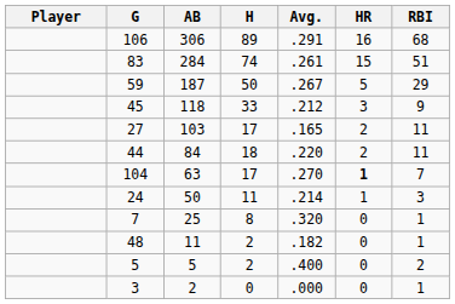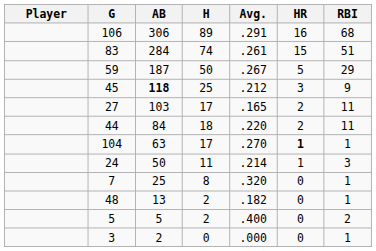 <table class="wikitable sortable">
 <tr>
 <th bgcolor="#DDDDFF" width="16%">Player</th>
 <th bgcolor="#DDDDFF" width="9%">G</th>
 <th bgcolor="#DDDDFF" width="9%">AB</th>
 <th bgcolor="#DDDDFF" width="9%">H</th>
 <th bgcolor="#DDDDFF" width="9%">Avg.</th>
 <th bgcolor="#DDDDFF" width="9%">HR</th>
 <th bgcolor="#DDDDFF" width="9%">RBI</th>
 </tr>
 <tr align="center">
 <td></td>
 <td>106</td>
 <td>306</td>
 <td>89</td>
 <td>.291</td>
 <td>16</td>
 <td>68</td>
 </tr>
 <tr align="center">
 <td></td>
 <td>83</td>
 <td>284</td>
 <td>74</td>
 <td>.261</td>
 <td>15</td>
 <td>51</td>
 </tr>
 <tr align="center">
 <td></td>
 <td>59</td>
 <td>187</td>
 <td>50</td>
 <td>.267</td>
 <td>5</td>
 <td>29</td>
 </tr>
 <tr align="center">
 <td></td>
 <td>45</td>
-<td>118</td>
-<td>33</td>
+<td><strong>118</strong></td>
+<td>25</td>
 <td>.212</td>
 <td>3</td>
 <td>9</td>
 </tr>
 <tr align="center">
 <td></td>
 <td>27</td>
 <td>103</td>
 <td>17</td>
 <td>.165</td>
 <td>2</td>
 <td>11</td>
 </tr>
 <tr align="center">
 <td></td>
 <td>44</td>
 <td>84</td>
 <td>18</td>
 <td>.220</td>
 <td>2</td>
 <td>11</td>
 </tr>
 <tr align="center">
 <td></td>
 <td>104</td>
 <td>63</td>
 <td>17</td>
 <td>.270</td>
 <td><strong>1</strong></td>
-<td>7</td>
+<td>1</td>
 </tr>
 <tr align="center">
 <td></td>
 <td>24</td>
 <td>50</td>
 <td>11</td>
 <td>.214</td>
 <td>1</td>
 <td>3</td>
 </tr>
 <tr align="center">
 <td></td>
 <td>7</td>
 <td>25</td>
 <td>8</td>
 <td>.320</td>
 <td>0</td>
 <td>1</td>
 </tr>
 <tr align="center">
 <td></td>
 <td>48</td>
-<td>11</td>
+<td>13</td>
 <td>2</td>
 <td>.182</td>
 <td>0</td>
 <td>1</td>
 </tr>
 <tr align="center">
 <td></td>
 <td>5</td>
 <td>5</td>
 <td>2</td>
 <td>.400</td>
 <td>0</td>
 <td>2</td>
 </tr>
 <tr align="center">
 <td></td>
 <td>3</td>
 <td>2</td>
 <td>0</td>
 <td>.000</td>
 <td>0</td>
 <td>1</td>
 </tr>
 </table>
